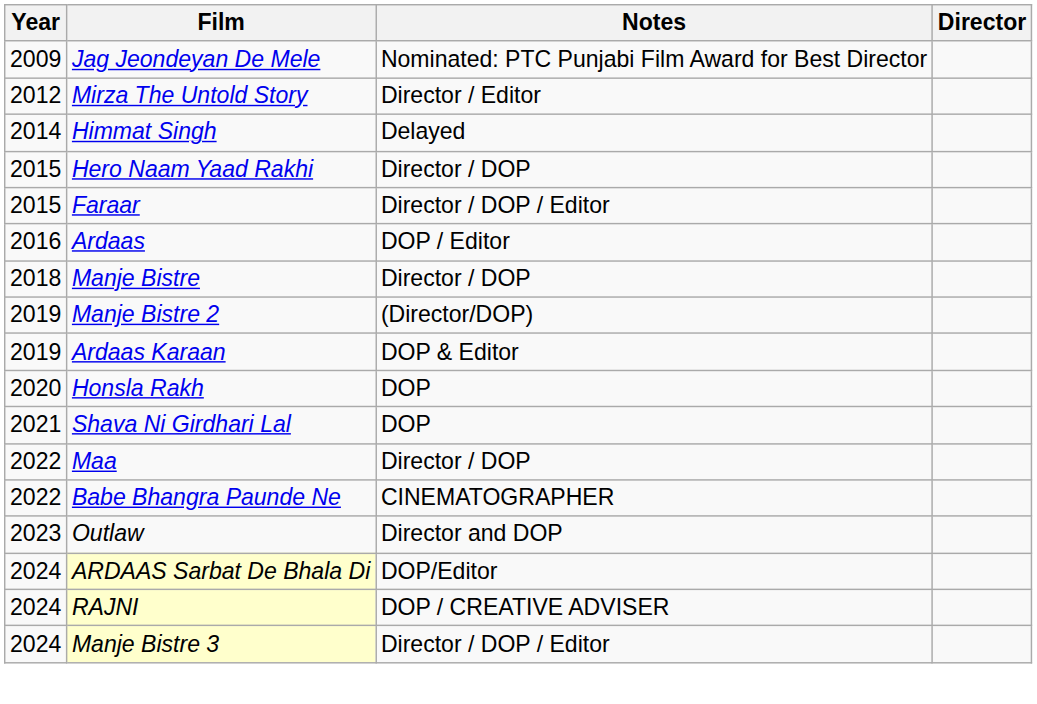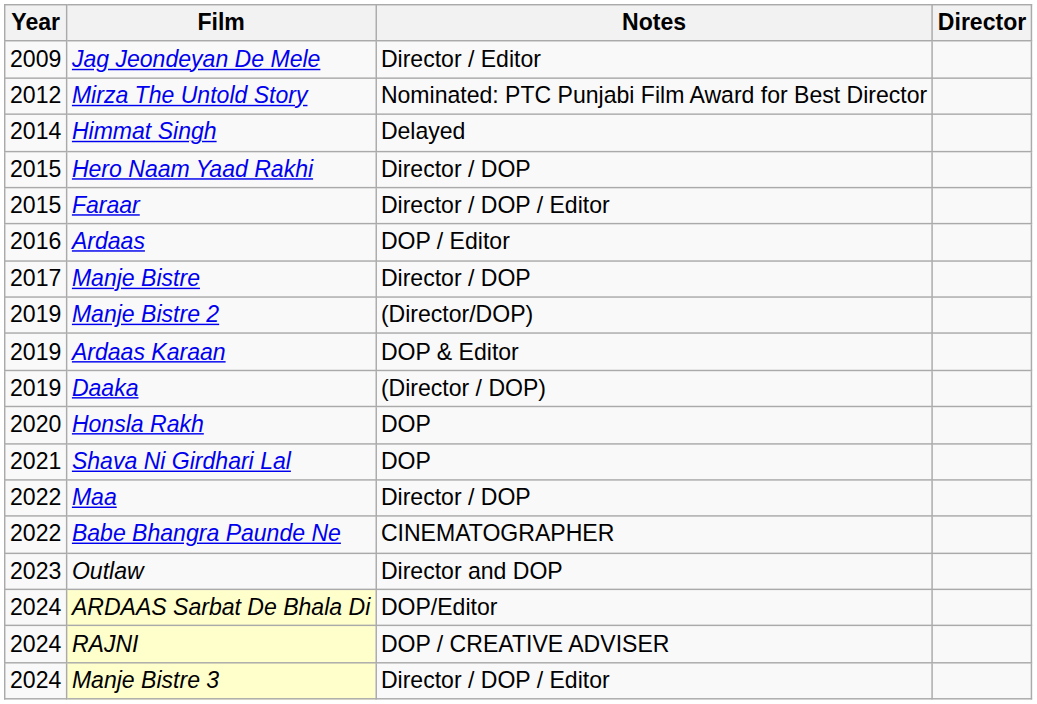 <table class="wikitable sortable">
 <tr>
 <th>Year</th>
 <th>Film</th>
 <th>Notes</th>
 <th>Director</th>
 </tr>
 <tr>
 <td style="text-align:center;">2009</td>
 <td><em><a href='#'>Jag Jeondeyan De Mele</a></em></td>
-<td>Nominated: PTC Punjabi Film Award for Best Director</td>
+<td>Director / Editor</td>
 <td></td>
 </tr>
 <tr>
 <td style="text-align:center;">2012</td>
 <td><em><a href='#'>Mirza The Untold Story</a></em></td>
-<td>Director / Editor</td>
+<td>Nominated: PTC Punjabi Film Award for Best Director</td>
 <td></td>
 </tr>
 <tr>
 <td style="text-align:center;">2014</td>
 <td><em><a href='#'>Himmat Singh</a></em></td>
 <td>Delayed</td>
 <td></td>
 </tr>
 <tr>
 <td style="text-align:center;">2015</td>
 <td><em><a href='#'>Hero Naam Yaad Rakhi</a></em></td>
 <td>Director / DOP</td>
 <td></td>
 </tr>
 <tr>
 <td style="text-align:center;">2015</td>
 <td><em><a href='#'>Faraar</a></em></td>
 <td>Director / DOP / Editor</td>
 <td></td>
 </tr>
 <tr>
 <td style="text-align:center;">2016</td>
 <td><em><a href='#'>Ardaas</a></em></td>
 <td>DOP / Editor</td>
 <td></td>
 </tr>
 <tr>
-<td style="text-align:center;">2018</td>
+<td style="text-align:center;">2017</td>
 <td><em><a href='#'>Manje Bistre</a></em></td>
 <td>Director / DOP</td>
 <td></td>
 </tr>
 <tr>
 <td>2019</td>
 <td><em><a href='#'>Manje Bistre 2</a></em></td>
 <td>(Director/DOP)</td>
 <td></td>
 </tr>
 <tr>
 <td>2019</td>
 <td><em><a href='#'>Ardaas Karaan</a></em></td>
 <td>DOP & Editor</td>
+<td></td>
+</tr>
+<tr>
+<td>2019</td>
+<td><em><a href='#'>Daaka</a></em></td>
+<td>(Director / DOP) </td>
 <td></td>
 </tr>
 <tr>
 <td>2020</td>
 <td><em><a href='#'>Honsla Rakh</a></em></td>
 <td>DOP</td>
 <td></td>
 </tr>
 <tr>
 <td>2021</td>
 <td><em><a href='#'>Shava Ni Girdhari Lal</a></em></td>
 <td>DOP</td>
 <td></td>
 </tr>
 <tr>
 <td>2022</td>
 <td><em><a href='#'>Maa</a></em></td>
 <td>Director / DOP </td>
 <td></td>
 </tr>
 <tr>
 <td>2022</td>
 <td><em><a href='#'>Babe Bhangra Paunde Ne</a></em></td>
 <td>CINEMATOGRAPHER</td>
 <td></td>
 </tr>
 <tr>
 <td>2023</td>
 <td><em>Outlaw</em></td>
 <td>Director and DOP  </td>
 <td></td>
 </tr>
 <tr>
 <td>2024</td>
 <td style="background:#FFFFCC;"><em>ARDAAS Sarbat De Bhala Di</em></td>
 <td>DOP/Editor</td>
 <td></td>
 </tr>
 <tr>
 <td>2024</td>
 <td style="background:#FFFFCC;"><em>RAJNI </em> </td>
 <td>DOP / CREATIVE ADVISER</td>
 <td></td>
 </tr>
 <tr>
 <td>2024</td>
 <td style="background:#FFFFCC;"><em>Manje Bistre 3</em> </td>
 <td>Director / DOP / Editor </td>
 <td></td>
 </tr>
 </table>
